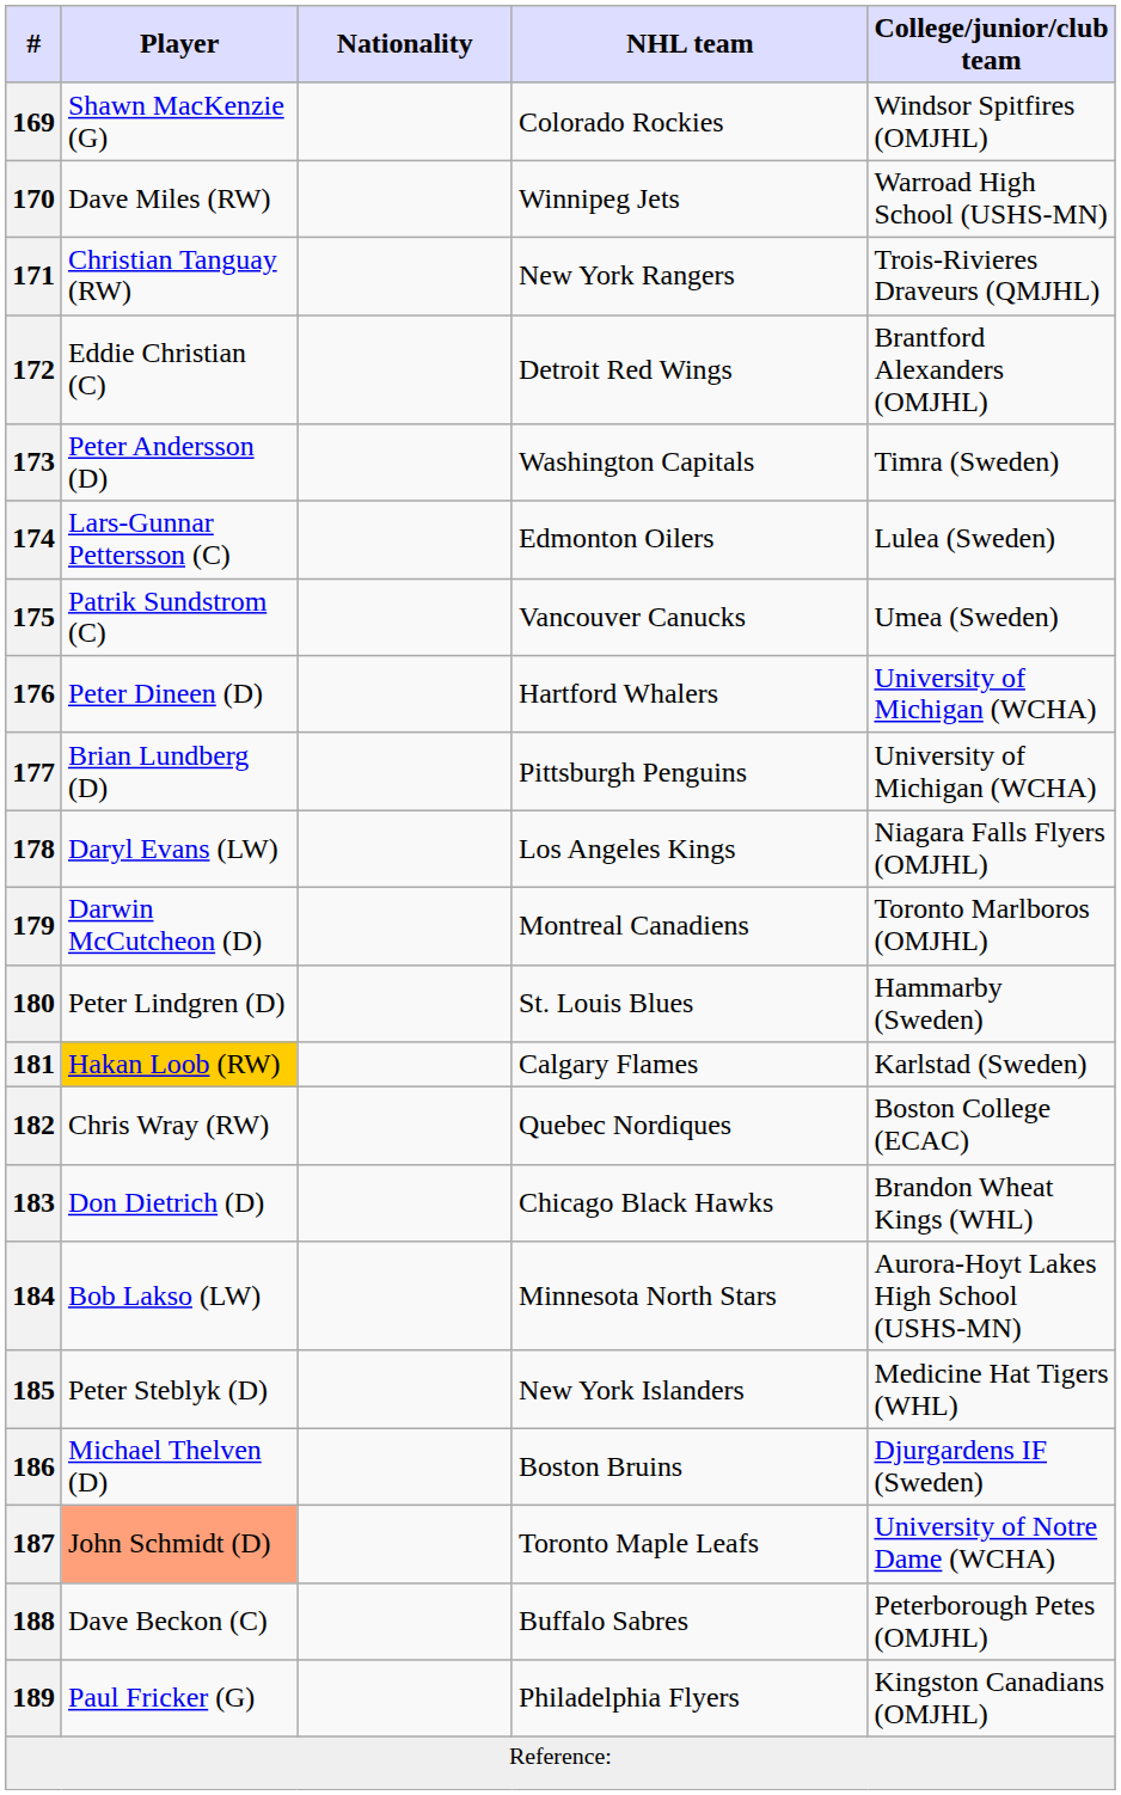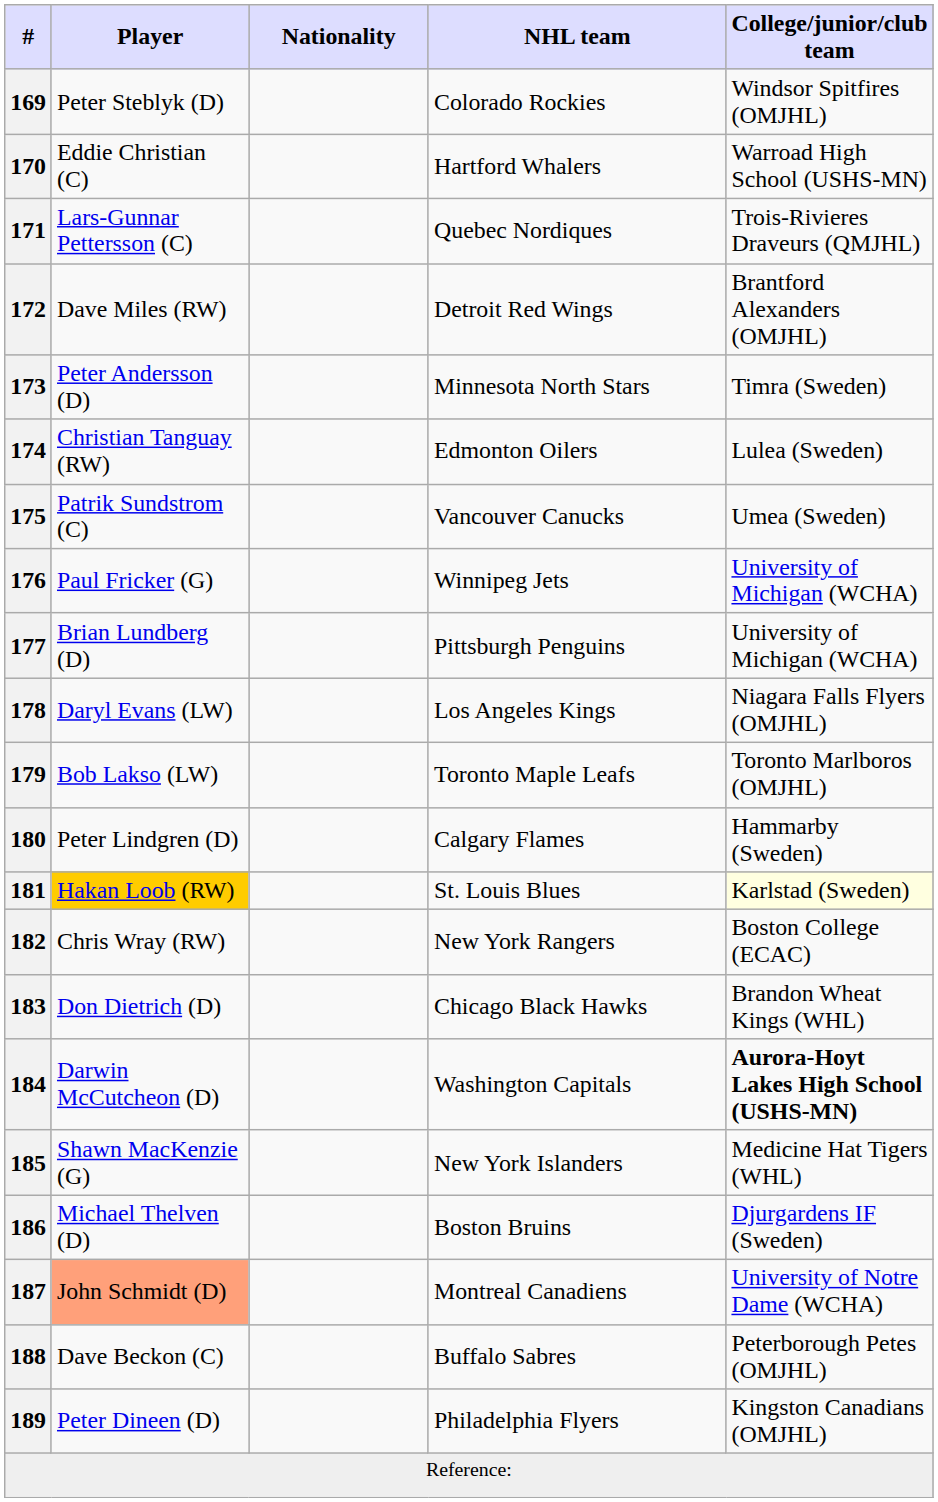 <table class="wikitable" style="width: 100%">
 <tr>
 <th style="background:#ddf; width:2.75%;">#</th>
 <th style="background:#ddf; width:22.0%;">Player</th>
 <th style="background:#ddf; width:20.0%;">Nationality</th>
 <th style="background:#ddf; width:34.0%;">NHL team</th>
 <th style="background:#ddf; width:100.0%;">College/junior/club team</th>
 </tr>
 <tr>
 <th>169</th>
-<td><a href='#'>Shawn MacKenzie</a> (G)</td>
+<td>Peter Steblyk (D)</td>
 <td></td>
 <td>Colorado Rockies</td>
 <td>Windsor Spitfires (OMJHL)</td>
 </tr>
 <tr>
 <th>170</th>
-<td>Dave Miles (RW)</td>
+<td>Eddie Christian (C)</td>
 <td></td>
-<td>Winnipeg Jets</td>
+<td>Hartford Whalers</td>
 <td>Warroad High School (USHS-MN)</td>
 </tr>
 <tr>
 <th>171</th>
-<td><a href='#'>Christian Tanguay</a> (RW)</td>
+<td><a href='#'>Lars-Gunnar Pettersson</a> (C)</td>
 <td></td>
-<td>New York Rangers</td>
+<td>Quebec Nordiques</td>
 <td>Trois-Rivieres Draveurs (QMJHL)</td>
 </tr>
 <tr>
 <th>172</th>
-<td>Eddie Christian (C)</td>
+<td>Dave Miles (RW)</td>
 <td></td>
 <td>Detroit Red Wings</td>
 <td>Brantford Alexanders (OMJHL)</td>
 </tr>
 <tr>
 <th>173</th>
 <td><a href='#'>Peter Andersson</a> (D)</td>
 <td></td>
-<td>Washington Capitals</td>
+<td>Minnesota North Stars</td>
 <td>Timra (Sweden)</td>
 </tr>
 <tr>
 <th>174</th>
-<td><a href='#'>Lars-Gunnar Pettersson</a> (C)</td>
+<td><a href='#'>Christian Tanguay</a> (RW)</td>
 <td></td>
 <td>Edmonton Oilers</td>
 <td>Lulea (Sweden)</td>
 </tr>
 <tr>
 <th>175</th>
 <td><a href='#'>Patrik Sundstrom</a> (C)</td>
 <td></td>
 <td>Vancouver Canucks</td>
 <td>Umea (Sweden)</td>
 </tr>
 <tr>
 <th>176</th>
-<td><a href='#'>Peter Dineen</a> (D)</td>
+<td><a href='#'>Paul Fricker</a> (G)</td>
 <td></td>
-<td>Hartford Whalers</td>
+<td>Winnipeg Jets</td>
 <td><a href='#'>University of Michigan</a> (WCHA)</td>
 </tr>
 <tr>
 <th>177</th>
 <td><a href='#'>Brian Lundberg</a> (D)</td>
 <td></td>
 <td>Pittsburgh Penguins</td>
 <td>University of Michigan (WCHA)</td>
 </tr>
 <tr>
 <th>178</th>
 <td><a href='#'>Daryl Evans</a> (LW)</td>
 <td></td>
 <td>Los Angeles Kings</td>
 <td>Niagara Falls Flyers (OMJHL)</td>
 </tr>
 <tr>
 <th>179</th>
-<td><a href='#'>Darwin McCutcheon</a> (D)</td>
+<td><a href='#'>Bob Lakso</a> (LW)</td>
 <td></td>
-<td>Montreal Canadiens</td>
+<td>Toronto Maple Leafs</td>
 <td>Toronto Marlboros (OMJHL)</td>
 </tr>
 <tr>
 <th>180</th>
 <td>Peter Lindgren (D)</td>
 <td></td>
-<td>St. Louis Blues</td>
+<td>Calgary Flames</td>
 <td>Hammarby (Sweden)</td>
 </tr>
 <tr>
 <th>181</th>
 <td bgcolor="#FFCC00"><a href='#'>Hakan Loob</a> (RW)</td>
 <td></td>
-<td>Calgary Flames</td>
-<td>Karlstad (Sweden)</td>
+<td>St. Louis Blues</td>
+<td style="background: lightyellow;">Karlstad (Sweden)</td>
 </tr>
 <tr>
 <th>182</th>
 <td>Chris Wray (RW)</td>
 <td></td>
-<td>Quebec Nordiques</td>
+<td>New York Rangers</td>
 <td>Boston College (ECAC)</td>
 </tr>
 <tr>
 <th>183</th>
 <td><a href='#'>Don Dietrich</a> (D)</td>
 <td></td>
 <td>Chicago Black Hawks</td>
 <td>Brandon Wheat Kings (WHL)</td>
 </tr>
 <tr>
 <th>184</th>
-<td><a href='#'>Bob Lakso</a> (LW)</td>
+<td><a href='#'>Darwin McCutcheon</a> (D)</td>
 <td></td>
-<td>Minnesota North Stars</td>
-<td>Aurora-Hoyt Lakes High School (USHS-MN)</td>
+<td>Washington Capitals</td>
+<td><strong>Aurora-Hoyt Lakes High School (USHS-MN)</strong></td>
 </tr>
 <tr>
 <th>185</th>
-<td>Peter Steblyk (D)</td>
+<td><a href='#'>Shawn MacKenzie</a> (G)</td>
 <td></td>
 <td>New York Islanders</td>
 <td>Medicine Hat Tigers (WHL)</td>
 </tr>
 <tr>
 <th>186</th>
 <td><a href='#'>Michael Thelven</a> (D)</td>
 <td></td>
 <td>Boston Bruins</td>
 <td><a href='#'>Djurgardens IF</a> (Sweden)</td>
 </tr>
 <tr>
 <th>187</th>
 <td style="background: lightsalmon;">John Schmidt (D)</td>
 <td></td>
-<td>Toronto Maple Leafs</td>
+<td>Montreal Canadiens</td>
 <td><a href='#'>University of Notre Dame</a> (WCHA)</td>
 </tr>
 <tr>
 <th>188</th>
 <td>Dave Beckon (C)</td>
 <td></td>
 <td>Buffalo Sabres</td>
 <td>Peterborough Petes (OMJHL)</td>
 </tr>
 <tr>
 <th>189</th>
-<td><a href='#'>Paul Fricker</a> (G)</td>
+<td><a href='#'>Peter Dineen</a> (D)</td>
 <td></td>
 <td>Philadelphia Flyers</td>
 <td>Kingston Canadians  (OMJHL)</td>
 </tr>
 <tr>
 <td align=center colspan="6" bgcolor="#efefef"><sup>Reference: </sup></td>
 </tr>
 </table>
